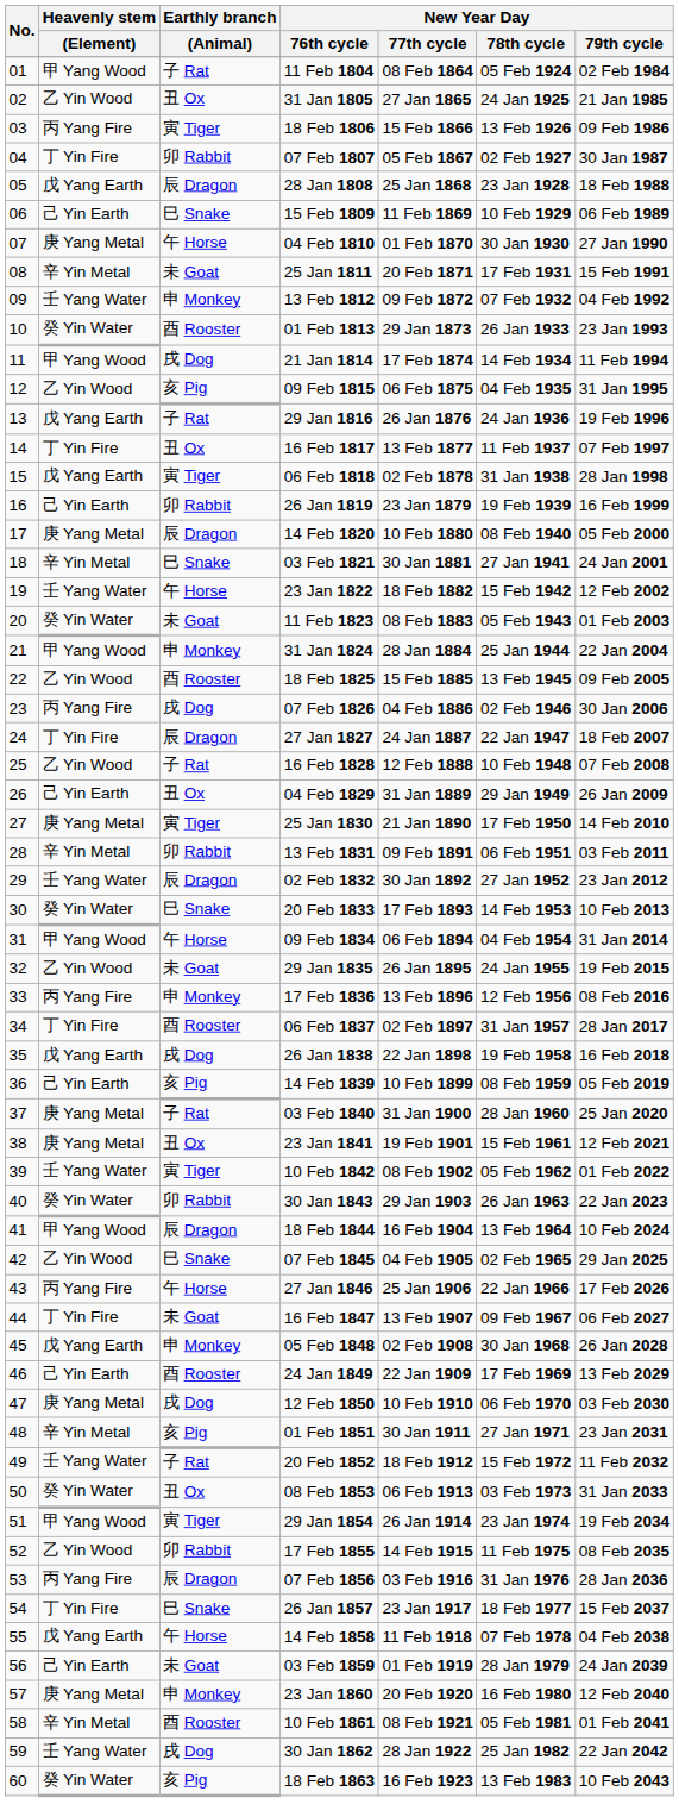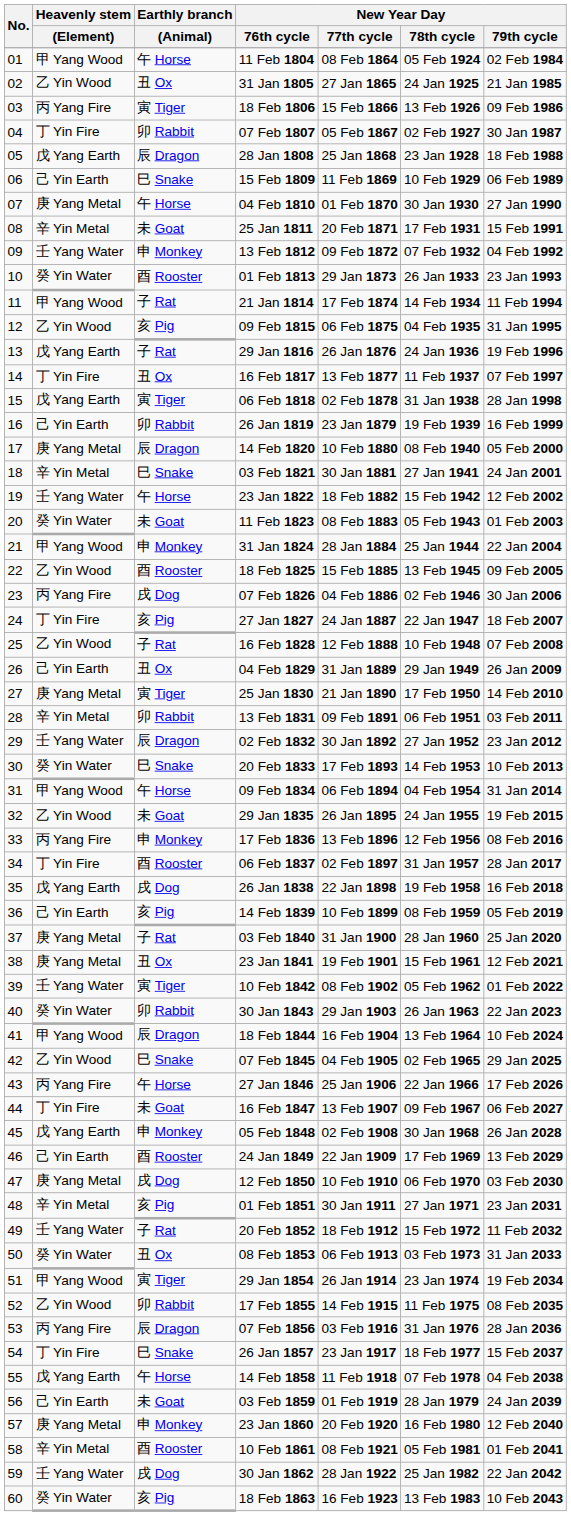 <table class="wikitable collapsible collapsed" style="min-width: 40ch">
 <tr>
 <th rowspan=2>No.</th>
 <th>Heavenly stem</th>
 <th>Earthly branch</th>
 <th colspan=4>New Year Day</th>
 </tr>
 <tr>
 <th>(Element)</th>
 <th>(Animal)</th>
 <th>76th cycle</th>
 <th>77th cycle</th>
 <th>78th cycle</th>
 <th>79th cycle</th>
 </tr>
 <tr>
 </tr>
 <tr>
 <td>01</td>
 <td>甲 Yang Wood</td>
-<td>子 <a href='#'>Rat</a></td>
+<td>午 <a href='#'>Horse</a></td>
 <td>11 Feb <strong>1804</strong></td>
 <td>08 Feb <strong>1864</strong></td>
 <td>05 Feb <strong>1924</strong></td>
 <td>02 Feb <strong>1984</strong></td>
 </tr>
 <tr>
 <td>02</td>
 <td>乙 Yin Wood</td>
 <td>丑 <a href='#'>Ox</a></td>
 <td>31 Jan <strong>1805</strong></td>
 <td>27 Jan <strong>1865</strong></td>
 <td>24 Jan <strong>1925</strong></td>
 <td>21 Jan <strong>1985</strong></td>
 </tr>
 <tr>
 <td>03</td>
 <td>丙 Yang Fire</td>
 <td>寅 <a href='#'>Tiger</a></td>
 <td>18 Feb <strong>1806</strong></td>
 <td>15 Feb <strong>1866</strong></td>
 <td>13 Feb <strong>1926</strong></td>
 <td>09 Feb <strong>1986</strong></td>
 </tr>
 <tr>
 <td>04</td>
 <td>丁 Yin Fire</td>
 <td>卯 <a href='#'>Rabbit</a></td>
 <td>07 Feb <strong>1807</strong></td>
 <td>05 Feb <strong>1867</strong></td>
 <td>02 Feb <strong>1927</strong></td>
 <td>30 Jan <strong>1987</strong></td>
 </tr>
 <tr>
 <td>05</td>
 <td>戊 Yang Earth</td>
 <td>辰 <a href='#'>Dragon</a></td>
 <td>28 Jan <strong>1808</strong></td>
 <td>25 Jan <strong>1868</strong></td>
 <td>23 Jan <strong>1928</strong></td>
 <td>18 Feb <strong>1988</strong></td>
 </tr>
 <tr>
 <td>06</td>
 <td>己 Yin Earth</td>
 <td>巳 <a href='#'>Snake</a></td>
 <td>15 Feb <strong>1809</strong></td>
 <td>11 Feb <strong>1869</strong></td>
 <td>10 Feb <strong>1929</strong></td>
 <td>06 Feb <strong>1989</strong></td>
 </tr>
 <tr>
 <td>07</td>
 <td>庚 Yang Metal</td>
 <td>午 <a href='#'>Horse</a></td>
 <td>04 Feb <strong>1810</strong></td>
 <td>01 Feb <strong>1870</strong></td>
 <td>30 Jan <strong>1930</strong></td>
 <td>27 Jan <strong>1990</strong></td>
 </tr>
 <tr>
 <td>08</td>
 <td>辛 Yin Metal</td>
 <td>未 <a href='#'>Goat</a></td>
 <td>25 Jan <strong>1811</strong></td>
 <td>20 Feb <strong>1871</strong></td>
 <td>17 Feb <strong>1931</strong></td>
 <td>15 Feb <strong>1991</strong></td>
 </tr>
 <tr>
 <td>09</td>
 <td>壬 Yang Water</td>
 <td>申 <a href='#'>Monkey</a></td>
 <td>13 Feb <strong>1812</strong></td>
 <td>09 Feb <strong>1872</strong></td>
 <td>07 Feb <strong>1932</strong></td>
 <td>04 Feb <strong>1992</strong></td>
 </tr>
 <tr>
 <td>10</td>
 <td style="border-bottom-width:medium">癸 Yin Water</td>
 <td>酉 <a href='#'>Rooster</a></td>
 <td>01 Feb <strong>1813</strong></td>
 <td>29 Jan <strong>1873</strong></td>
 <td>26 Jan <strong>1933</strong></td>
 <td>23 Jan <strong>1993</strong></td>
 </tr>
 <tr>
 <td>11</td>
 <td>甲 Yang Wood</td>
-<td>戌 <a href='#'>Dog</a></td>
+<td>子 <a href='#'>Rat</a></td>
 <td>21 Jan <strong>1814</strong></td>
 <td>17 Feb <strong>1874</strong></td>
 <td>14 Feb <strong>1934</strong></td>
 <td>11 Feb <strong>1994</strong></td>
 </tr>
 <tr>
 <td>12</td>
 <td>乙 Yin Wood</td>
 <td style="border-bottom-width:medium">亥 <a href='#'>Pig</a></td>
 <td>09 Feb <strong>1815</strong></td>
 <td>06 Feb <strong>1875</strong></td>
 <td>04 Feb <strong>1935</strong></td>
 <td>31 Jan <strong>1995</strong></td>
 </tr>
 <tr>
 <td>13</td>
 <td>戊 Yang Earth</td>
 <td>子 <a href='#'>Rat</a></td>
 <td>29 Jan <strong>1816</strong></td>
 <td>26 Jan <strong>1876</strong></td>
 <td>24 Jan <strong>1936</strong></td>
 <td>19 Feb <strong>1996</strong></td>
 </tr>
 <tr>
 <td>14</td>
 <td>丁 Yin Fire</td>
 <td>丑 <a href='#'>Ox</a></td>
 <td>16 Feb <strong>1817</strong></td>
 <td>13 Feb <strong>1877</strong></td>
 <td>11 Feb <strong>1937</strong></td>
 <td>07 Feb <strong>1997</strong></td>
 </tr>
 <tr>
 <td>15</td>
 <td>戊 Yang Earth</td>
 <td>寅 <a href='#'>Tiger</a></td>
 <td>06 Feb <strong>1818</strong></td>
 <td>02 Feb <strong>1878</strong></td>
 <td>31 Jan <strong>1938</strong></td>
 <td>28 Jan <strong>1998</strong></td>
 </tr>
 <tr>
 <td>16</td>
 <td>己 Yin Earth</td>
 <td>卯 <a href='#'>Rabbit</a></td>
 <td>26 Jan <strong>1819</strong></td>
 <td>23 Jan <strong>1879</strong></td>
 <td>19 Feb <strong>1939</strong></td>
 <td>16 Feb <strong>1999</strong></td>
 </tr>
 <tr>
 <td>17</td>
 <td>庚 Yang Metal</td>
 <td>辰 <a href='#'>Dragon</a></td>
 <td>14 Feb <strong>1820</strong></td>
 <td>10 Feb <strong>1880</strong></td>
 <td>08 Feb <strong>1940</strong></td>
 <td>05 Feb <strong>2000</strong></td>
 </tr>
 <tr>
 <td>18</td>
 <td>辛 Yin Metal</td>
 <td>巳 <a href='#'>Snake</a></td>
 <td>03 Feb <strong>1821</strong></td>
 <td>30 Jan <strong>1881</strong></td>
 <td>27 Jan <strong>1941</strong></td>
 <td>24 Jan <strong>2001</strong></td>
 </tr>
 <tr>
 <td>19</td>
 <td>壬 Yang Water</td>
 <td>午 <a href='#'>Horse</a></td>
 <td>23 Jan <strong>1822</strong></td>
 <td>18 Feb <strong>1882</strong></td>
 <td>15 Feb <strong>1942</strong></td>
 <td>12 Feb <strong>2002</strong></td>
 </tr>
 <tr>
 <td>20</td>
 <td style="border-bottom-width:medium">癸 Yin Water</td>
 <td>未 <a href='#'>Goat</a></td>
 <td>11 Feb <strong>1823</strong></td>
 <td>08 Feb <strong>1883</strong></td>
 <td>05 Feb <strong>1943</strong></td>
 <td>01 Feb <strong>2003</strong></td>
 </tr>
 <tr>
 <td>21</td>
 <td>甲 Yang Wood</td>
 <td>申 <a href='#'>Monkey</a></td>
 <td>31 Jan <strong>1824</strong></td>
 <td>28 Jan <strong>1884</strong></td>
 <td>25 Jan <strong>1944</strong></td>
 <td>22 Jan <strong>2004</strong></td>
 </tr>
 <tr>
 <td>22</td>
 <td>乙 Yin Wood</td>
 <td>酉 <a href='#'>Rooster</a></td>
 <td>18 Feb <strong>1825</strong></td>
 <td>15 Feb <strong>1885</strong></td>
 <td>13 Feb <strong>1945</strong></td>
 <td>09 Feb <strong>2005</strong></td>
 </tr>
 <tr>
 <td>23</td>
 <td>丙 Yang Fire</td>
 <td>戌 <a href='#'>Dog</a></td>
 <td>07 Feb <strong>1826</strong></td>
 <td>04 Feb <strong>1886</strong></td>
 <td>02 Feb <strong>1946</strong></td>
 <td>30 Jan <strong>2006</strong></td>
 </tr>
 <tr>
 <td>24</td>
 <td>丁 Yin Fire</td>
-<td>辰 <a href='#'>Dragon</a></td>
+<td style="border-bottom-width:medium">亥 <a href='#'>Pig</a></td>
 <td>27 Jan <strong>1827</strong></td>
 <td>24 Jan <strong>1887</strong></td>
 <td>22 Jan <strong>1947</strong></td>
 <td>18 Feb <strong>2007</strong></td>
 </tr>
 <tr>
 <td>25</td>
 <td>乙 Yin Wood</td>
 <td>子 <a href='#'>Rat</a></td>
 <td>16 Feb <strong>1828</strong></td>
 <td>12 Feb <strong>1888</strong></td>
 <td>10 Feb <strong>1948</strong></td>
 <td>07 Feb <strong>2008</strong></td>
 </tr>
 <tr>
 <td>26</td>
 <td>己 Yin Earth</td>
 <td>丑 <a href='#'>Ox</a></td>
 <td>04 Feb <strong>1829</strong></td>
 <td>31 Jan <strong>1889</strong></td>
 <td>29 Jan <strong>1949</strong></td>
 <td>26 Jan <strong>2009</strong></td>
 </tr>
 <tr>
 <td>27</td>
 <td>庚 Yang Metal</td>
 <td>寅 <a href='#'>Tiger</a></td>
 <td>25 Jan <strong>1830</strong></td>
 <td>21 Jan <strong>1890</strong></td>
 <td>17 Feb <strong>1950</strong></td>
 <td>14 Feb <strong>2010</strong></td>
 </tr>
 <tr>
 <td>28</td>
 <td>辛 Yin Metal</td>
 <td>卯 <a href='#'>Rabbit</a></td>
 <td>13 Feb <strong>1831</strong></td>
 <td>09 Feb <strong>1891</strong></td>
 <td>06 Feb <strong>1951</strong></td>
 <td>03 Feb <strong>2011</strong></td>
 </tr>
 <tr>
 <td>29</td>
 <td>壬 Yang Water</td>
 <td>辰 <a href='#'>Dragon</a></td>
 <td>02 Feb <strong>1832</strong></td>
 <td>30 Jan <strong>1892</strong></td>
 <td>27 Jan <strong>1952</strong></td>
 <td>23 Jan <strong>2012</strong></td>
 </tr>
 <tr>
 <td>30</td>
 <td style="border-bottom-width:medium">癸 Yin Water</td>
 <td>巳 <a href='#'>Snake</a></td>
 <td>20 Feb <strong>1833</strong></td>
 <td>17 Feb <strong>1893</strong></td>
 <td>14 Feb <strong>1953</strong></td>
 <td>10 Feb <strong>2013</strong></td>
 </tr>
 <tr>
 <td>31</td>
 <td>甲 Yang Wood</td>
 <td>午 <a href='#'>Horse</a></td>
 <td>09 Feb <strong>1834</strong></td>
 <td>06 Feb <strong>1894</strong></td>
 <td>04 Feb <strong>1954</strong></td>
 <td>31 Jan <strong>2014</strong></td>
 </tr>
 <tr>
 <td>32</td>
 <td>乙 Yin Wood</td>
 <td>未 <a href='#'>Goat</a></td>
 <td>29 Jan <strong>1835</strong></td>
 <td>26 Jan <strong>1895</strong></td>
 <td>24 Jan <strong>1955</strong></td>
 <td>19 Feb <strong>2015</strong></td>
 </tr>
 <tr>
 <td>33</td>
 <td>丙 Yang Fire</td>
 <td>申 <a href='#'>Monkey</a></td>
 <td>17 Feb <strong>1836</strong></td>
 <td>13 Feb <strong>1896</strong></td>
 <td>12 Feb <strong>1956</strong></td>
 <td>08 Feb <strong>2016</strong></td>
 </tr>
 <tr>
 <td>34</td>
 <td>丁 Yin Fire</td>
 <td>酉 <a href='#'>Rooster</a></td>
 <td>06 Feb <strong>1837</strong></td>
 <td>02 Feb <strong>1897</strong></td>
 <td>31 Jan <strong>1957</strong></td>
 <td>28 Jan <strong>2017</strong></td>
 </tr>
 <tr>
 <td>35</td>
 <td>戊 Yang Earth</td>
 <td>戌 <a href='#'>Dog</a></td>
 <td>26 Jan <strong>1838</strong></td>
 <td>22 Jan <strong>1898</strong></td>
 <td>19 Feb <strong>1958</strong></td>
 <td>16 Feb <strong>2018</strong></td>
 </tr>
 <tr>
 <td>36</td>
 <td>己 Yin Earth</td>
 <td style="border-bottom-width:medium">亥 <a href='#'>Pig</a></td>
 <td>14 Feb <strong>1839</strong></td>
 <td>10 Feb <strong>1899</strong></td>
 <td>08 Feb <strong>1959</strong></td>
 <td>05 Feb <strong>2019</strong></td>
 </tr>
 <tr>
 <td>37</td>
 <td>庚 Yang Metal</td>
 <td>子 <a href='#'>Rat</a></td>
 <td>03 Feb <strong>1840</strong></td>
 <td>31 Jan <strong>1900</strong></td>
 <td>28 Jan <strong>1960</strong></td>
 <td>25 Jan <strong>2020</strong></td>
 </tr>
 <tr>
 <td>38</td>
 <td>庚 Yang Metal</td>
 <td>丑 <a href='#'>Ox</a></td>
 <td>23 Jan <strong>1841</strong></td>
 <td>19 Feb <strong>1901</strong></td>
 <td>15 Feb <strong>1961</strong></td>
 <td>12 Feb <strong>2021</strong></td>
 </tr>
 <tr>
 <td>39</td>
 <td>壬 Yang Water</td>
 <td>寅 <a href='#'>Tiger</a></td>
 <td>10 Feb <strong>1842</strong></td>
 <td>08 Feb <strong>1902</strong></td>
 <td>05 Feb <strong>1962</strong></td>
 <td>01 Feb <strong>2022</strong></td>
 </tr>
 <tr>
 <td>40</td>
 <td style="border-bottom-width:medium">癸 Yin Water</td>
 <td>卯 <a href='#'>Rabbit</a></td>
 <td>30 Jan <strong>1843</strong></td>
 <td>29 Jan <strong>1903</strong></td>
 <td>26 Jan <strong>1963</strong></td>
 <td>22 Jan <strong>2023</strong></td>
 </tr>
 <tr>
 <td>41</td>
 <td>甲 Yang Wood</td>
 <td>辰 <a href='#'>Dragon</a></td>
 <td>18 Feb <strong>1844</strong></td>
 <td>16 Feb <strong>1904</strong></td>
 <td>13 Feb <strong>1964</strong></td>
 <td>10 Feb <strong>2024</strong></td>
 </tr>
 <tr>
 <td>42</td>
 <td>乙 Yin Wood</td>
 <td>巳 <a href='#'>Snake</a></td>
 <td>07 Feb <strong>1845</strong></td>
 <td>04 Feb <strong>1905</strong></td>
 <td>02 Feb <strong>1965</strong></td>
 <td>29 Jan <strong>2025</strong></td>
 </tr>
 <tr>
 <td>43</td>
 <td>丙 Yang Fire</td>
 <td>午 <a href='#'>Horse</a></td>
 <td>27 Jan <strong>1846</strong></td>
 <td>25 Jan <strong>1906</strong></td>
 <td>22 Jan <strong>1966</strong></td>
 <td>17 Feb <strong>2026</strong></td>
 </tr>
 <tr>
 <td>44</td>
 <td>丁 Yin Fire</td>
 <td>未 <a href='#'>Goat</a></td>
 <td>16 Feb <strong>1847</strong></td>
 <td>13 Feb <strong>1907</strong></td>
 <td>09 Feb <strong>1967</strong></td>
 <td>06 Feb <strong>2027</strong></td>
 </tr>
 <tr>
 <td>45</td>
 <td>戊 Yang Earth</td>
 <td>申 <a href='#'>Monkey</a></td>
 <td>05 Feb <strong>1848</strong></td>
 <td>02 Feb <strong>1908</strong></td>
 <td>30 Jan <strong>1968</strong></td>
 <td>26 Jan <strong>2028</strong></td>
 </tr>
 <tr>
 <td>46</td>
 <td>己 Yin Earth</td>
 <td>酉 <a href='#'>Rooster</a></td>
 <td>24 Jan <strong>1849</strong></td>
 <td>22 Jan <strong>1909</strong></td>
 <td>17 Feb <strong>1969</strong></td>
 <td>13 Feb <strong>2029</strong></td>
 </tr>
 <tr>
 <td>47</td>
 <td>庚 Yang Metal</td>
 <td>戌 <a href='#'>Dog</a></td>
 <td>12 Feb <strong>1850</strong></td>
 <td>10 Feb <strong>1910</strong></td>
 <td>06 Feb <strong>1970</strong></td>
 <td>03 Feb <strong>2030</strong></td>
 </tr>
 <tr>
 <td>48</td>
 <td>辛 Yin Metal</td>
 <td style="border-bottom-width:medium">亥 <a href='#'>Pig</a></td>
 <td>01 Feb <strong>1851</strong></td>
 <td>30 Jan <strong>1911</strong></td>
 <td>27 Jan <strong>1971</strong></td>
 <td>23 Jan <strong>2031</strong></td>
 </tr>
 <tr>
 <td>49</td>
 <td>壬 Yang Water</td>
 <td>子 <a href='#'>Rat</a></td>
 <td>20 Feb <strong>1852</strong></td>
 <td>18 Feb <strong>1912</strong></td>
 <td>15 Feb <strong>1972</strong></td>
 <td>11 Feb <strong>2032</strong></td>
 </tr>
 <tr>
 <td>50</td>
 <td style="border-bottom-width:medium">癸 Yin Water</td>
 <td>丑 <a href='#'>Ox</a></td>
 <td>08 Feb <strong>1853</strong></td>
 <td>06 Feb <strong>1913</strong></td>
 <td>03 Feb <strong>1973</strong></td>
 <td>31 Jan <strong>2033</strong></td>
 </tr>
 <tr>
 <td>51</td>
 <td>甲 Yang Wood</td>
 <td>寅 <a href='#'>Tiger</a></td>
 <td>29 Jan <strong>1854</strong></td>
 <td>26 Jan <strong>1914</strong></td>
 <td>23 Jan <strong>1974</strong></td>
 <td>19 Feb <strong>2034</strong></td>
 </tr>
 <tr>
 <td>52</td>
 <td>乙 Yin Wood</td>
 <td>卯 <a href='#'>Rabbit</a></td>
 <td>17 Feb <strong>1855</strong></td>
 <td>14 Feb <strong>1915</strong></td>
 <td>11 Feb <strong>1975</strong></td>
 <td>08 Feb <strong>2035</strong></td>
 </tr>
 <tr>
 <td>53</td>
 <td>丙 Yang Fire</td>
 <td>辰 <a href='#'>Dragon</a></td>
 <td>07 Feb <strong>1856</strong></td>
 <td>03 Feb <strong>1916</strong></td>
 <td>31 Jan <strong>1976</strong></td>
 <td>28 Jan <strong>2036</strong></td>
 </tr>
 <tr>
 <td>54</td>
 <td>丁 Yin Fire</td>
 <td>巳 <a href='#'>Snake</a></td>
 <td>26 Jan <strong>1857</strong></td>
 <td>23 Jan <strong>1917</strong></td>
 <td>18 Feb <strong>1977</strong></td>
 <td>15 Feb <strong>2037</strong></td>
 </tr>
 <tr>
 <td>55</td>
 <td>戊 Yang Earth</td>
 <td>午 <a href='#'>Horse</a></td>
 <td>14 Feb <strong>1858</strong></td>
 <td>11 Feb <strong>1918</strong></td>
 <td>07 Feb <strong>1978</strong></td>
 <td>04 Feb <strong>2038</strong></td>
 </tr>
 <tr>
 <td>56</td>
 <td>己 Yin Earth</td>
 <td>未 <a href='#'>Goat</a></td>
 <td>03 Feb <strong>1859</strong></td>
 <td>01 Feb <strong>1919</strong></td>
 <td>28 Jan <strong>1979</strong></td>
 <td>24 Jan <strong>2039</strong></td>
 </tr>
 <tr>
 <td>57</td>
 <td>庚 Yang Metal</td>
 <td>申 <a href='#'>Monkey</a></td>
 <td>23 Jan <strong>1860</strong></td>
 <td>20 Feb <strong>1920</strong></td>
 <td>16 Feb <strong>1980</strong></td>
 <td>12 Feb <strong>2040</strong></td>
 </tr>
 <tr>
 <td>58</td>
 <td>辛 Yin Metal</td>
 <td>酉 <a href='#'>Rooster</a></td>
 <td>10 Feb <strong>1861</strong></td>
 <td>08 Feb <strong>1921</strong></td>
 <td>05 Feb <strong>1981</strong></td>
 <td>01 Feb <strong>2041</strong></td>
 </tr>
 <tr>
 <td>59</td>
 <td>壬 Yang Water</td>
 <td>戌 <a href='#'>Dog</a></td>
 <td>30 Jan <strong>1862</strong></td>
 <td>28 Jan <strong>1922</strong></td>
 <td>25 Jan <strong>1982</strong></td>
 <td>22 Jan <strong>2042</strong></td>
 </tr>
 <tr>
 <td>60</td>
 <td style="border-bottom-width:medium">癸 Yin Water</td>
 <td style="border-bottom-width:medium">亥 <a href='#'>Pig</a></td>
 <td>18 Feb <strong>1863</strong></td>
 <td>16 Feb <strong>1923</strong></td>
 <td>13 Feb <strong>1983</strong></td>
 <td>10 Feb <strong>2043</strong></td>
 </tr>
 </table>
